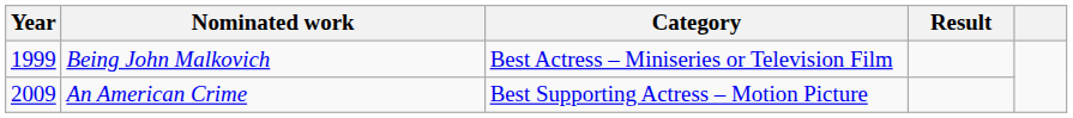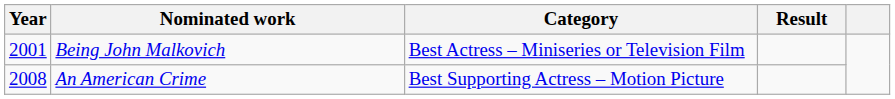 <table class="wikitable" width=85%>
 <tr>
 <th width=5%>Year</th>
 <th width=40%>Nominated work</th>
 <th width=40%>Category</th>
 <th width=10%>Result</th>
 <th width=5%></th>
 </tr>
 <tr>
-<td style="text-align:center;"><a href='#'>1999</a></td>
+<td style="text-align:center;"><a href='#'>2001</a></td>
 <td><em><a href='#'>Being John Malkovich</a></em></td>
 <td><a href='#'>Best Actress – Miniseries or Television Film</a></td>
 <td></td>
 <td rowspan="2"></td>
 </tr>
 <tr>
-<td style="text-align:center;"><a href='#'>2009</a></td>
+<td style="text-align:center;"><a href='#'>2008</a></td>
 <td><em><a href='#'>An American Crime</a></em></td>
 <td><a href='#'>Best Supporting Actress – Motion Picture</a></td>
 <td></td>
 </tr>
 </table>
